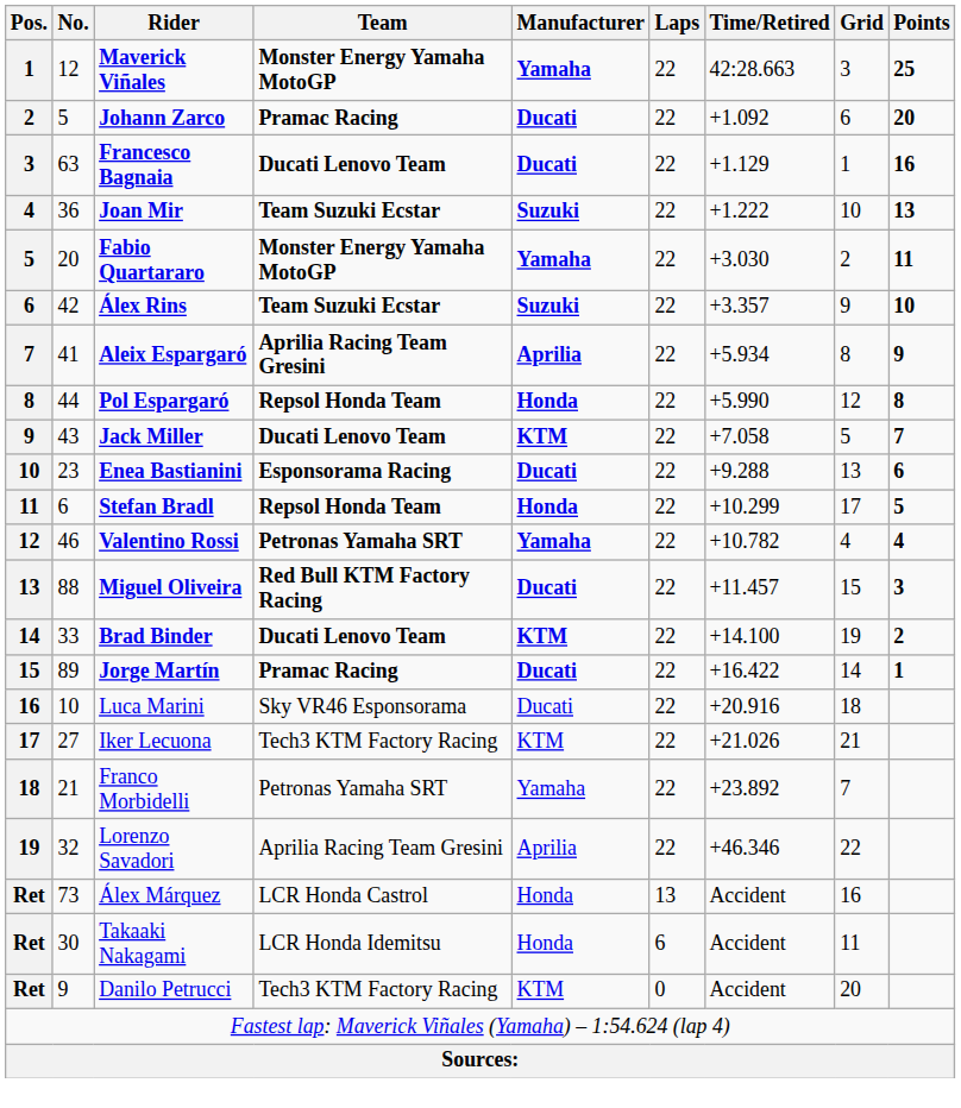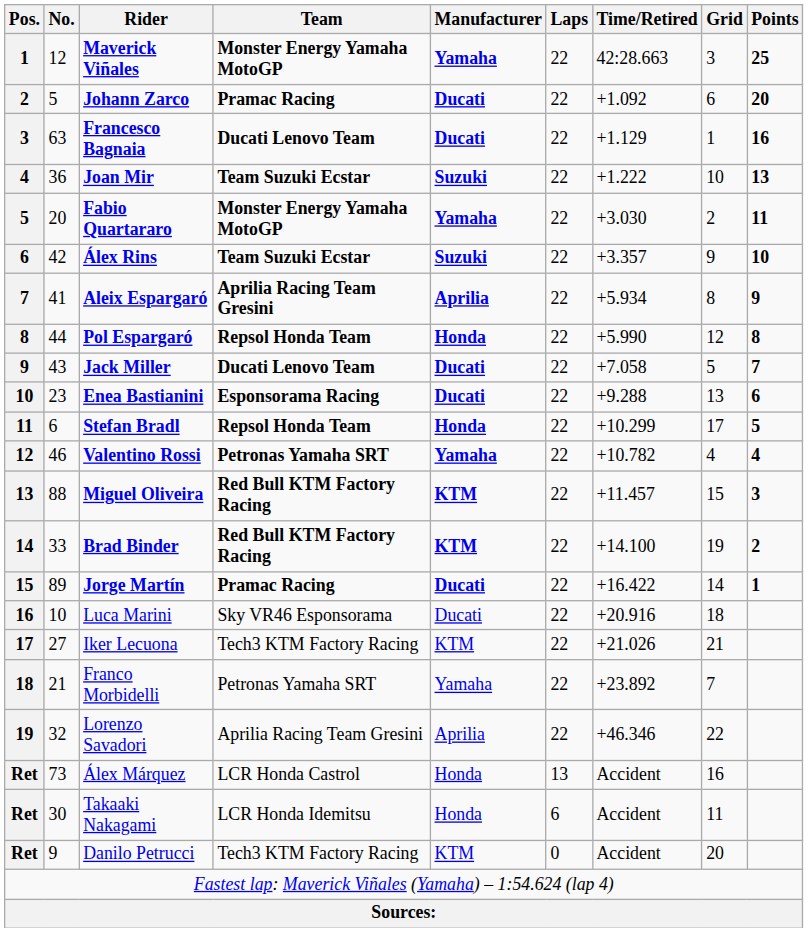 <table class="wikitable" style="font-size: 85%;">
 <tr>
 <th>Pos.</th>
 <th>No.</th>
 <th>Rider</th>
 <th>Team</th>
 <th>Manufacturer</th>
 <th>Laps</th>
 <th>Time/Retired</th>
 <th>Grid</th>
 <th>Points</th>
 </tr>
 <tr>
 <th>1</th>
 <td>12</td>
 <td> <strong><a href='#'>Maverick Viñales</a></strong></td>
 <td><strong>Monster Energy Yamaha MotoGP</strong></td>
 <td><strong><a href='#'>Yamaha</a></strong></td>
 <td>22</td>
 <td>42:28.663</td>
 <td>3</td>
 <td><strong>25</strong></td>
 </tr>
 <tr>
 <th>2</th>
 <td>5</td>
 <td> <strong><a href='#'>Johann Zarco</a></strong></td>
 <td><strong>Pramac Racing</strong></td>
 <td><strong><a href='#'>Ducati</a></strong></td>
 <td>22</td>
 <td>+1.092</td>
 <td>6</td>
 <td><strong>20</strong></td>
 </tr>
 <tr>
 <th>3</th>
 <td>63</td>
 <td> <strong><a href='#'>Francesco Bagnaia</a></strong></td>
 <td><strong>Ducati Lenovo Team</strong></td>
 <td><strong><a href='#'>Ducati</a></strong></td>
 <td>22</td>
 <td>+1.129</td>
 <td>1</td>
 <td><strong>16</strong></td>
 </tr>
 <tr>
 <th>4</th>
 <td>36</td>
 <td> <strong><a href='#'>Joan Mir</a></strong></td>
 <td><strong>Team Suzuki Ecstar</strong></td>
 <td><strong><a href='#'>Suzuki</a></strong></td>
 <td>22</td>
 <td>+1.222</td>
 <td>10</td>
 <td><strong>13</strong></td>
 </tr>
 <tr>
 <th>5</th>
 <td>20</td>
 <td> <strong><a href='#'>Fabio Quartararo</a></strong></td>
 <td><strong>Monster Energy Yamaha MotoGP</strong></td>
 <td><strong><a href='#'>Yamaha</a></strong></td>
 <td>22</td>
 <td>+3.030</td>
 <td>2</td>
 <td><strong>11</strong></td>
 </tr>
 <tr>
 <th>6</th>
 <td>42</td>
 <td> <strong><a href='#'>Álex Rins</a></strong></td>
 <td><strong>Team Suzuki Ecstar</strong></td>
 <td><strong><a href='#'>Suzuki</a></strong></td>
 <td>22</td>
 <td>+3.357</td>
 <td>9</td>
 <td><strong>10</strong></td>
 </tr>
 <tr>
 <th>7</th>
 <td>41</td>
 <td> <strong><a href='#'>Aleix Espargaró</a></strong></td>
 <td><strong>Aprilia Racing Team Gresini</strong></td>
 <td><strong><a href='#'>Aprilia</a></strong></td>
 <td>22</td>
 <td>+5.934</td>
 <td>8</td>
 <td><strong>9</strong></td>
 </tr>
 <tr>
 <th>8</th>
 <td>44</td>
 <td> <strong><a href='#'>Pol Espargaró</a></strong></td>
 <td><strong>Repsol Honda Team</strong></td>
 <td><strong><a href='#'>Honda</a></strong></td>
 <td>22</td>
 <td>+5.990</td>
 <td>12</td>
 <td><strong>8</strong></td>
 </tr>
 <tr>
 <th>9</th>
 <td>43</td>
 <td> <strong><a href='#'>Jack Miller</a></strong></td>
 <td><strong>Ducati Lenovo Team</strong></td>
-<td><strong><a href='#'>KTM</a></strong></td>
+<td><strong><a href='#'>Ducati</a></strong></td>
 <td>22</td>
 <td>+7.058</td>
 <td>5</td>
 <td><strong>7</strong></td>
 </tr>
 <tr>
 <th>10</th>
 <td>23</td>
 <td> <strong><a href='#'>Enea Bastianini</a></strong></td>
 <td><strong>Esponsorama Racing</strong></td>
 <td><strong><a href='#'>Ducati</a></strong></td>
 <td>22</td>
 <td>+9.288</td>
 <td>13</td>
 <td><strong>6</strong></td>
 </tr>
 <tr>
 <th>11</th>
 <td>6</td>
 <td> <strong><a href='#'>Stefan Bradl</a></strong></td>
 <td><strong>Repsol Honda Team</strong></td>
 <td><strong><a href='#'>Honda</a></strong></td>
 <td>22</td>
 <td>+10.299</td>
 <td>17</td>
 <td><strong>5</strong></td>
 </tr>
 <tr>
 <th>12</th>
 <td>46</td>
 <td> <strong><a href='#'>Valentino Rossi</a></strong></td>
 <td><strong>Petronas Yamaha SRT</strong></td>
 <td><strong><a href='#'>Yamaha</a></strong></td>
 <td>22</td>
 <td>+10.782</td>
 <td>4</td>
 <td><strong>4</strong></td>
 </tr>
 <tr>
 <th>13</th>
 <td>88</td>
 <td> <strong><a href='#'>Miguel Oliveira</a></strong></td>
 <td><strong>Red Bull KTM Factory Racing</strong></td>
-<td><strong><a href='#'>Ducati</a></strong></td>
+<td><strong><a href='#'>KTM</a></strong></td>
 <td>22</td>
 <td>+11.457</td>
 <td>15</td>
 <td><strong>3</strong></td>
 </tr>
 <tr>
 <th>14</th>
 <td>33</td>
 <td> <strong><a href='#'>Brad Binder</a></strong></td>
-<td><strong>Ducati Lenovo Team</strong></td>
+<td><strong>Red Bull KTM Factory Racing</strong></td>
 <td><strong><a href='#'>KTM</a></strong></td>
 <td>22</td>
 <td>+14.100</td>
 <td>19</td>
 <td><strong>2</strong></td>
 </tr>
 <tr>
 <th>15</th>
 <td>89</td>
 <td> <strong><a href='#'>Jorge Martín</a></strong></td>
 <td><strong>Pramac Racing</strong></td>
 <td><strong><a href='#'>Ducati</a></strong></td>
 <td>22</td>
 <td>+16.422</td>
 <td>14</td>
 <td><strong>1</strong></td>
 </tr>
 <tr>
 <th>16</th>
 <td>10</td>
 <td> <a href='#'>Luca Marini</a></td>
 <td>Sky VR46 Esponsorama</td>
 <td><a href='#'>Ducati</a></td>
 <td>22</td>
 <td>+20.916</td>
 <td>18</td>
 <td></td>
 </tr>
 <tr>
 <th>17</th>
 <td>27</td>
 <td> <a href='#'>Iker Lecuona</a></td>
 <td>Tech3 KTM Factory Racing</td>
 <td><a href='#'>KTM</a></td>
 <td>22</td>
 <td>+21.026</td>
 <td>21</td>
 <td></td>
 </tr>
 <tr>
 <th>18</th>
 <td>21</td>
 <td> <a href='#'>Franco Morbidelli</a></td>
 <td>Petronas Yamaha SRT</td>
 <td><a href='#'>Yamaha</a></td>
 <td>22</td>
 <td>+23.892</td>
 <td>7</td>
 <td></td>
 </tr>
 <tr>
 <th>19</th>
 <td>32</td>
 <td> <a href='#'>Lorenzo Savadori</a></td>
 <td>Aprilia Racing Team Gresini</td>
 <td><a href='#'>Aprilia</a></td>
 <td>22</td>
 <td>+46.346</td>
 <td>22</td>
 <td></td>
 </tr>
 <tr>
 <th>Ret</th>
 <td>73</td>
 <td> <a href='#'>Álex Márquez</a></td>
 <td>LCR Honda Castrol</td>
 <td><a href='#'>Honda</a></td>
 <td>13</td>
 <td>Accident</td>
 <td>16</td>
 <td></td>
 </tr>
 <tr>
 <th>Ret</th>
 <td>30</td>
 <td> <a href='#'>Takaaki Nakagami</a></td>
 <td>LCR Honda Idemitsu</td>
 <td><a href='#'>Honda</a></td>
 <td>6</td>
 <td>Accident</td>
 <td>11</td>
 <td></td>
 </tr>
 <tr>
 <th>Ret</th>
 <td>9</td>
 <td> <a href='#'>Danilo Petrucci</a></td>
 <td>Tech3 KTM Factory Racing</td>
 <td><a href='#'>KTM</a></td>
 <td>0</td>
 <td>Accident</td>
 <td>20</td>
 <td></td>
 </tr>
 <tr class="sortbottom">
 <td colspan="9" style="text-align:center"><em><a href='#'>Fastest lap</a>:  <a href='#'>Maverick Viñales</a> (<a href='#'>Yamaha</a>) – 1:54.624 (lap 4)</em></td>
 </tr>
 <tr>
 <th colspan=9>Sources:</th>
 </tr>
 </table>
